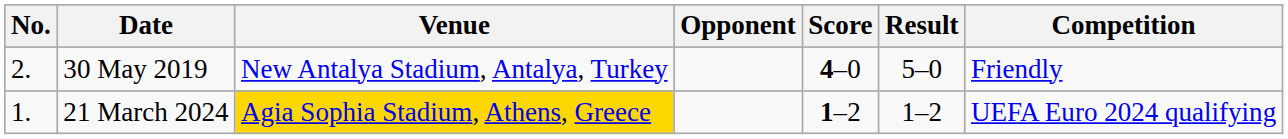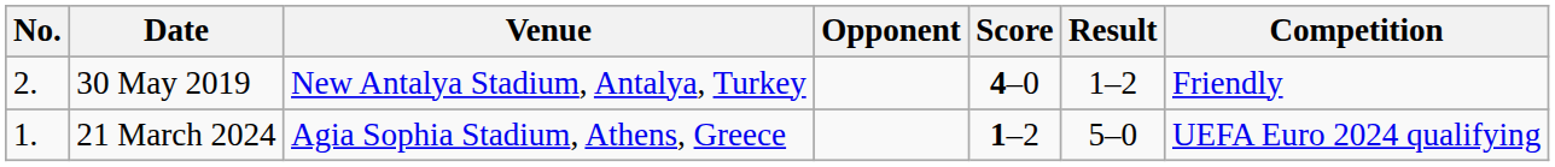 <table class="wikitable" style="font-size:100%;">
 <tr>
 <th>No.</th>
 <th>Date</th>
 <th>Venue</th>
 <th>Opponent</th>
 <th>Score</th>
 <th>Result</th>
 <th>Competition</th>
 </tr>
 <tr>
 <td>2.</td>
 <td>30 May 2019</td>
 <td><a href='#'>New Antalya Stadium</a>, <a href='#'>Antalya</a>, <a href='#'>Turkey</a></td>
 <td></td>
 <td align=center><strong>4</strong>–0</td>
-<td align=center>5–0</td>
+<td align=center>1–2</td>
 <td><a href='#'>Friendly</a></td>
 </tr>
 <tr>
 <td>1.</td>
 <td>21 March 2024</td>
-<td style="background: gold;"><a href='#'>Agia Sophia Stadium</a>, <a href='#'>Athens</a>, <a href='#'>Greece</a></td>
+<td><a href='#'>Agia Sophia Stadium</a>, <a href='#'>Athens</a>, <a href='#'>Greece</a></td>
 <td></td>
 <td align=center><strong>1</strong>–2</td>
-<td align=center>1–2</td>
+<td align=center>5–0</td>
 <td><a href='#'>UEFA Euro 2024 qualifying</a></td>
 </tr>
 </table>
